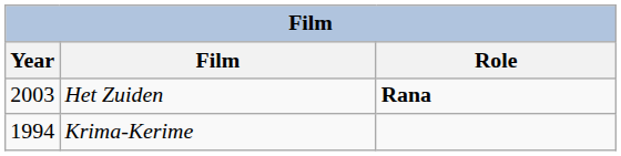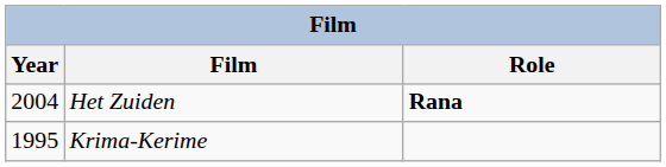 <table class="wikitable" style="font-size: 90%;">
 <tr>
 <th colspan="4" style="background: LightSteelBlue;">Film</th>
 </tr>
 <tr>
 <th>Year</th>
 <th width="200">Film</th>
 <th width="150">Role</th>
 </tr>
 <tr>
-<td>2003</td>
+<td>2004</td>
 <td><em>Het Zuiden</em></td>
 <td><strong>Rana</strong></td>
 </tr>
 <tr>
-<td>1994</td>
+<td>1995</td>
 <td><em>Krima-Kerime</em></td>
 <td></td>
 </tr>
 </table>
